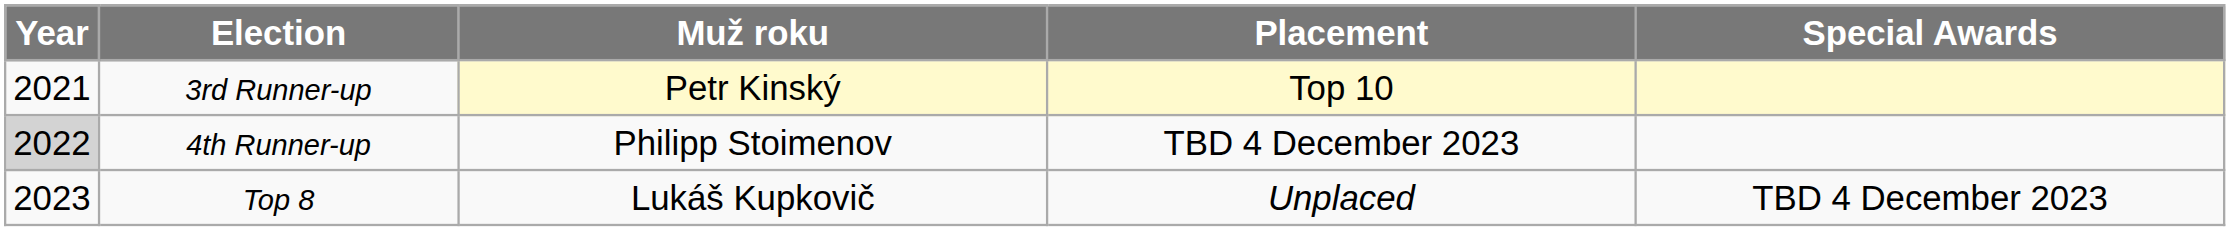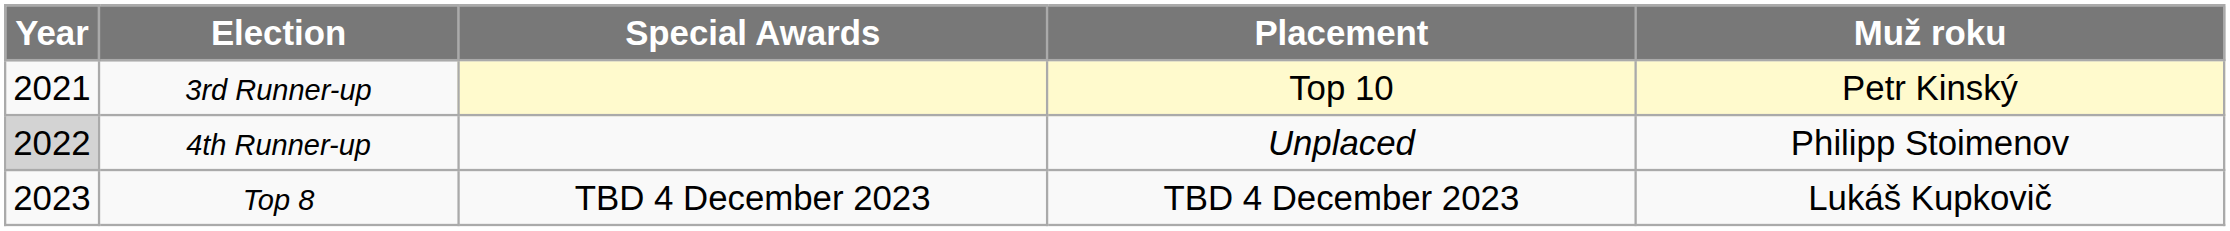 <table class="wikitable sortable" style="font-size: 95%; text-align:center">
 <tr>
 <th width="30" style="background-color:#787878;color:#FFFFFF;">Year</th>
 <th width="150" style="background-color:#787878;color:#FFFFFF;">Election</th>
+<th width="250" style="background-color:#787878;color:#FFFFFF;">Special Awards</th>
+<th width="250" style="background-color:#787878;color:#FFFFFF;">Placement</th>
 <th width="250" style="background-color:#787878;color:#FFFFFF;">Muž roku</th>
-<th width="250" style="background-color:#787878;color:#FFFFFF;">Placement</th>
-<th width="250" style="background-color:#787878;color:#FFFFFF;">Special Awards</th>
 </tr>
 <tr>
 <td>2021</td>
 <td><small><em>3rd Runner-up</em></small></td>
+<td style="background:#FFFACD;"></td>
+<td style="background:#FFFACD;">Top 10</td>
 <td style="background:#FFFACD;">Petr Kinský</td>
-<td style="background:#FFFACD;">Top 10</td>
-<td style="background:#FFFACD;"></td>
 </tr>
 <tr>
 <td style="background: lightgrey;">2022</td>
 <td><small><em>4th Runner-up</em></small></td>
+<td></td>
+<td><em>Unplaced</em></td>
 <td>Philipp Stoimenov</td>
-<td>TBD 4 December 2023</td>
-<td></td>
 </tr>
 <tr>
 <td>2023</td>
 <td><small><em>Top 8</em></small></td>
+<td>TBD 4 December 2023</td>
+<td>TBD 4 December 2023</td>
 <td>Lukáš Kupkovič</td>
-<td><em>Unplaced</em></td>
-<td>TBD 4 December 2023</td>
 </tr>
 </table>
